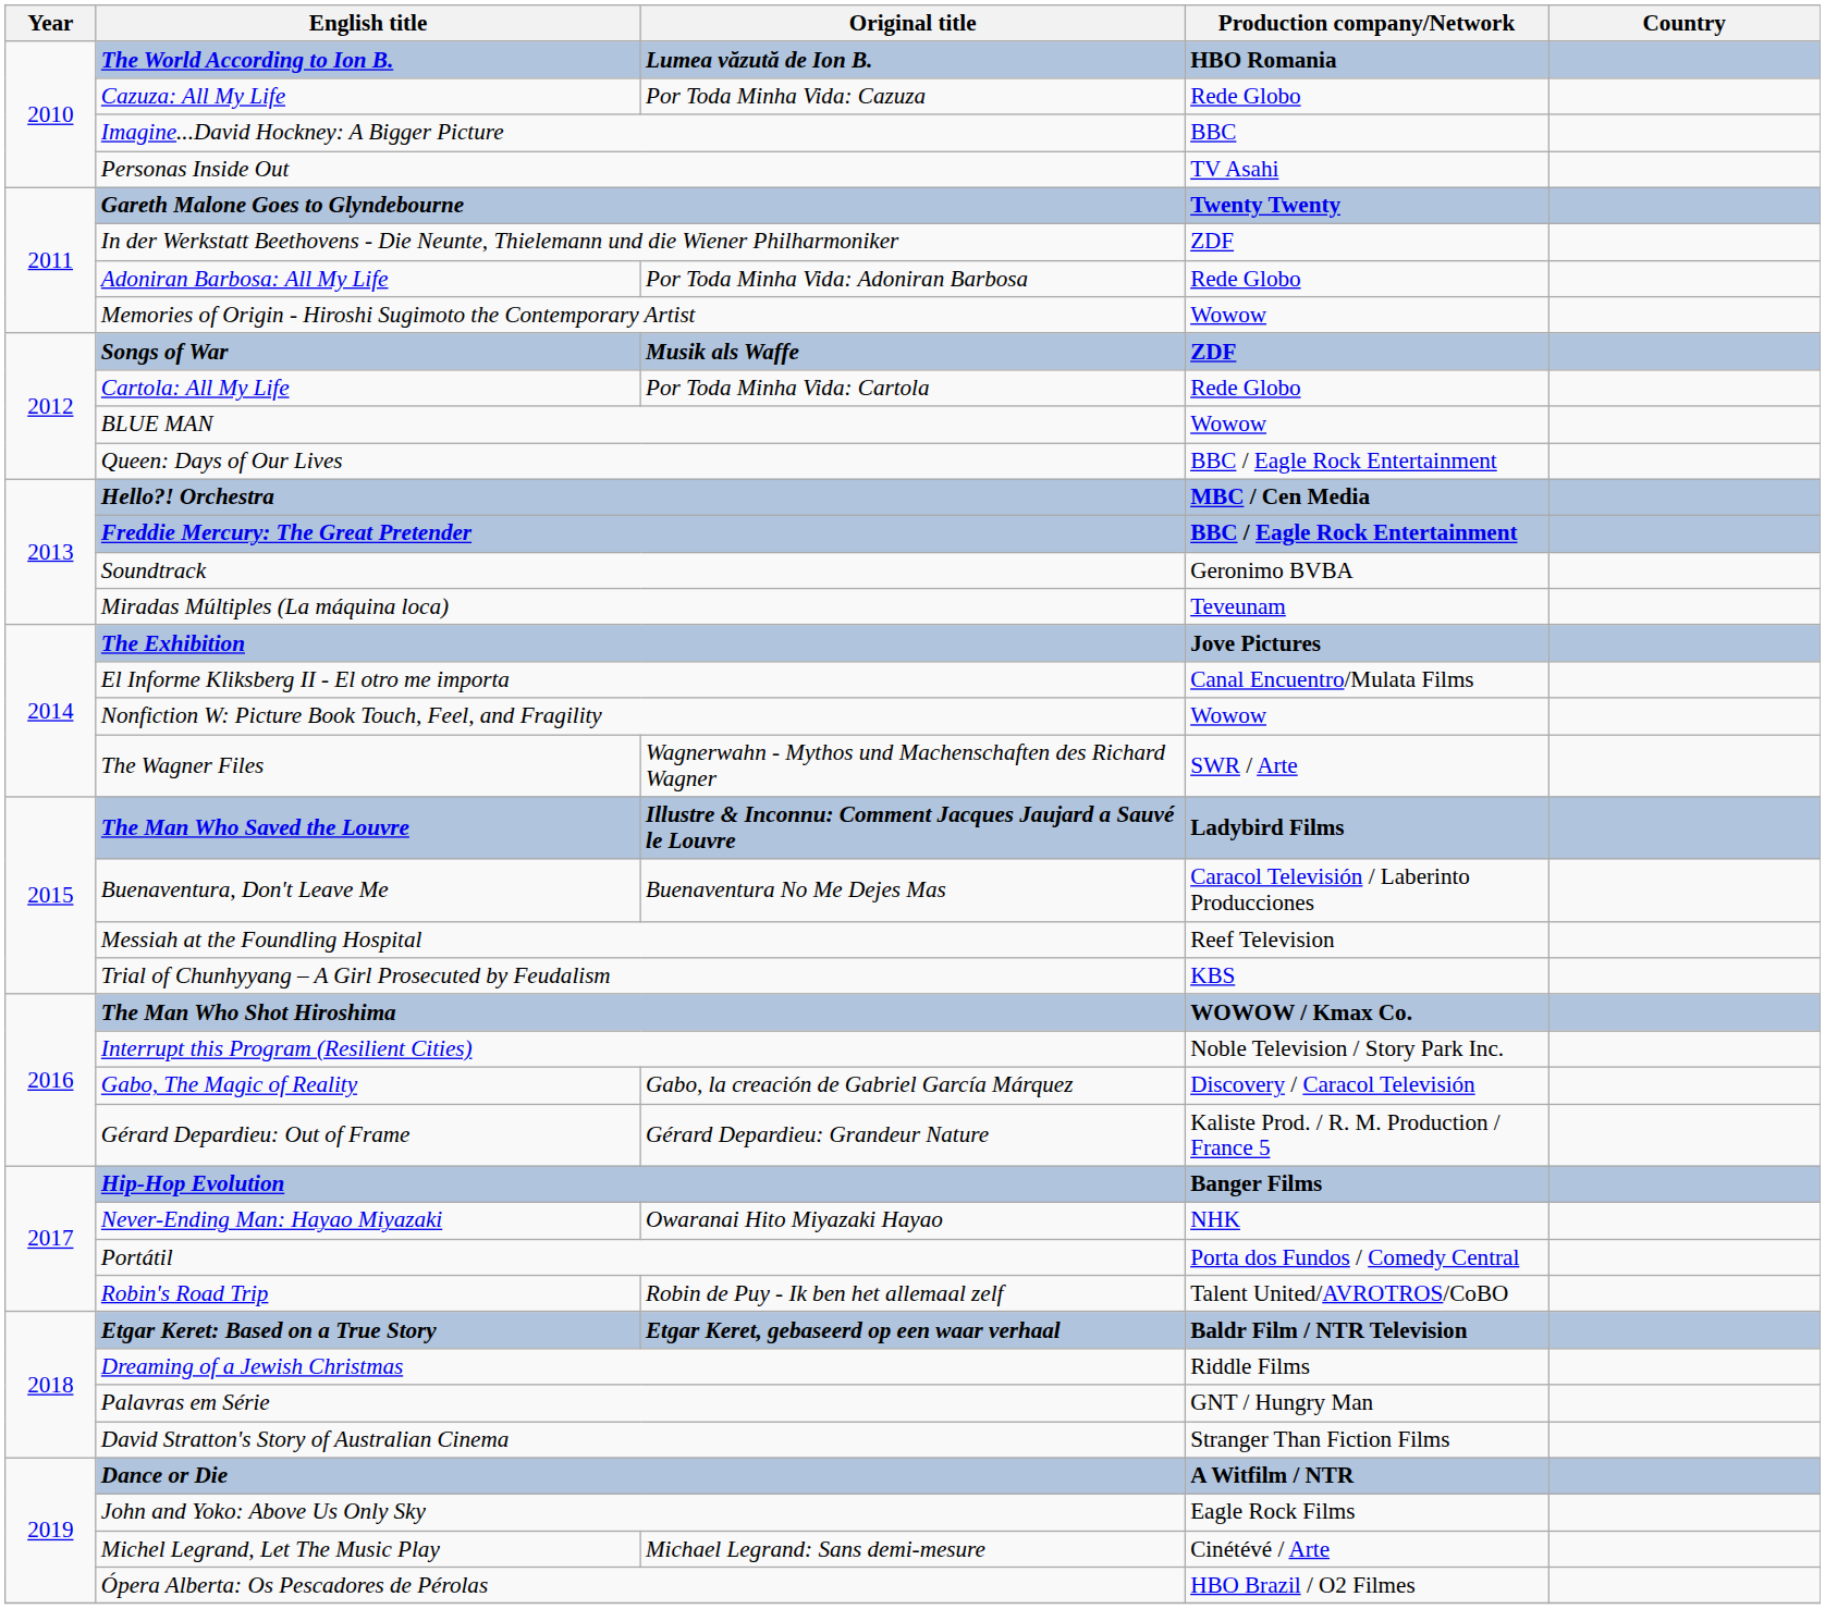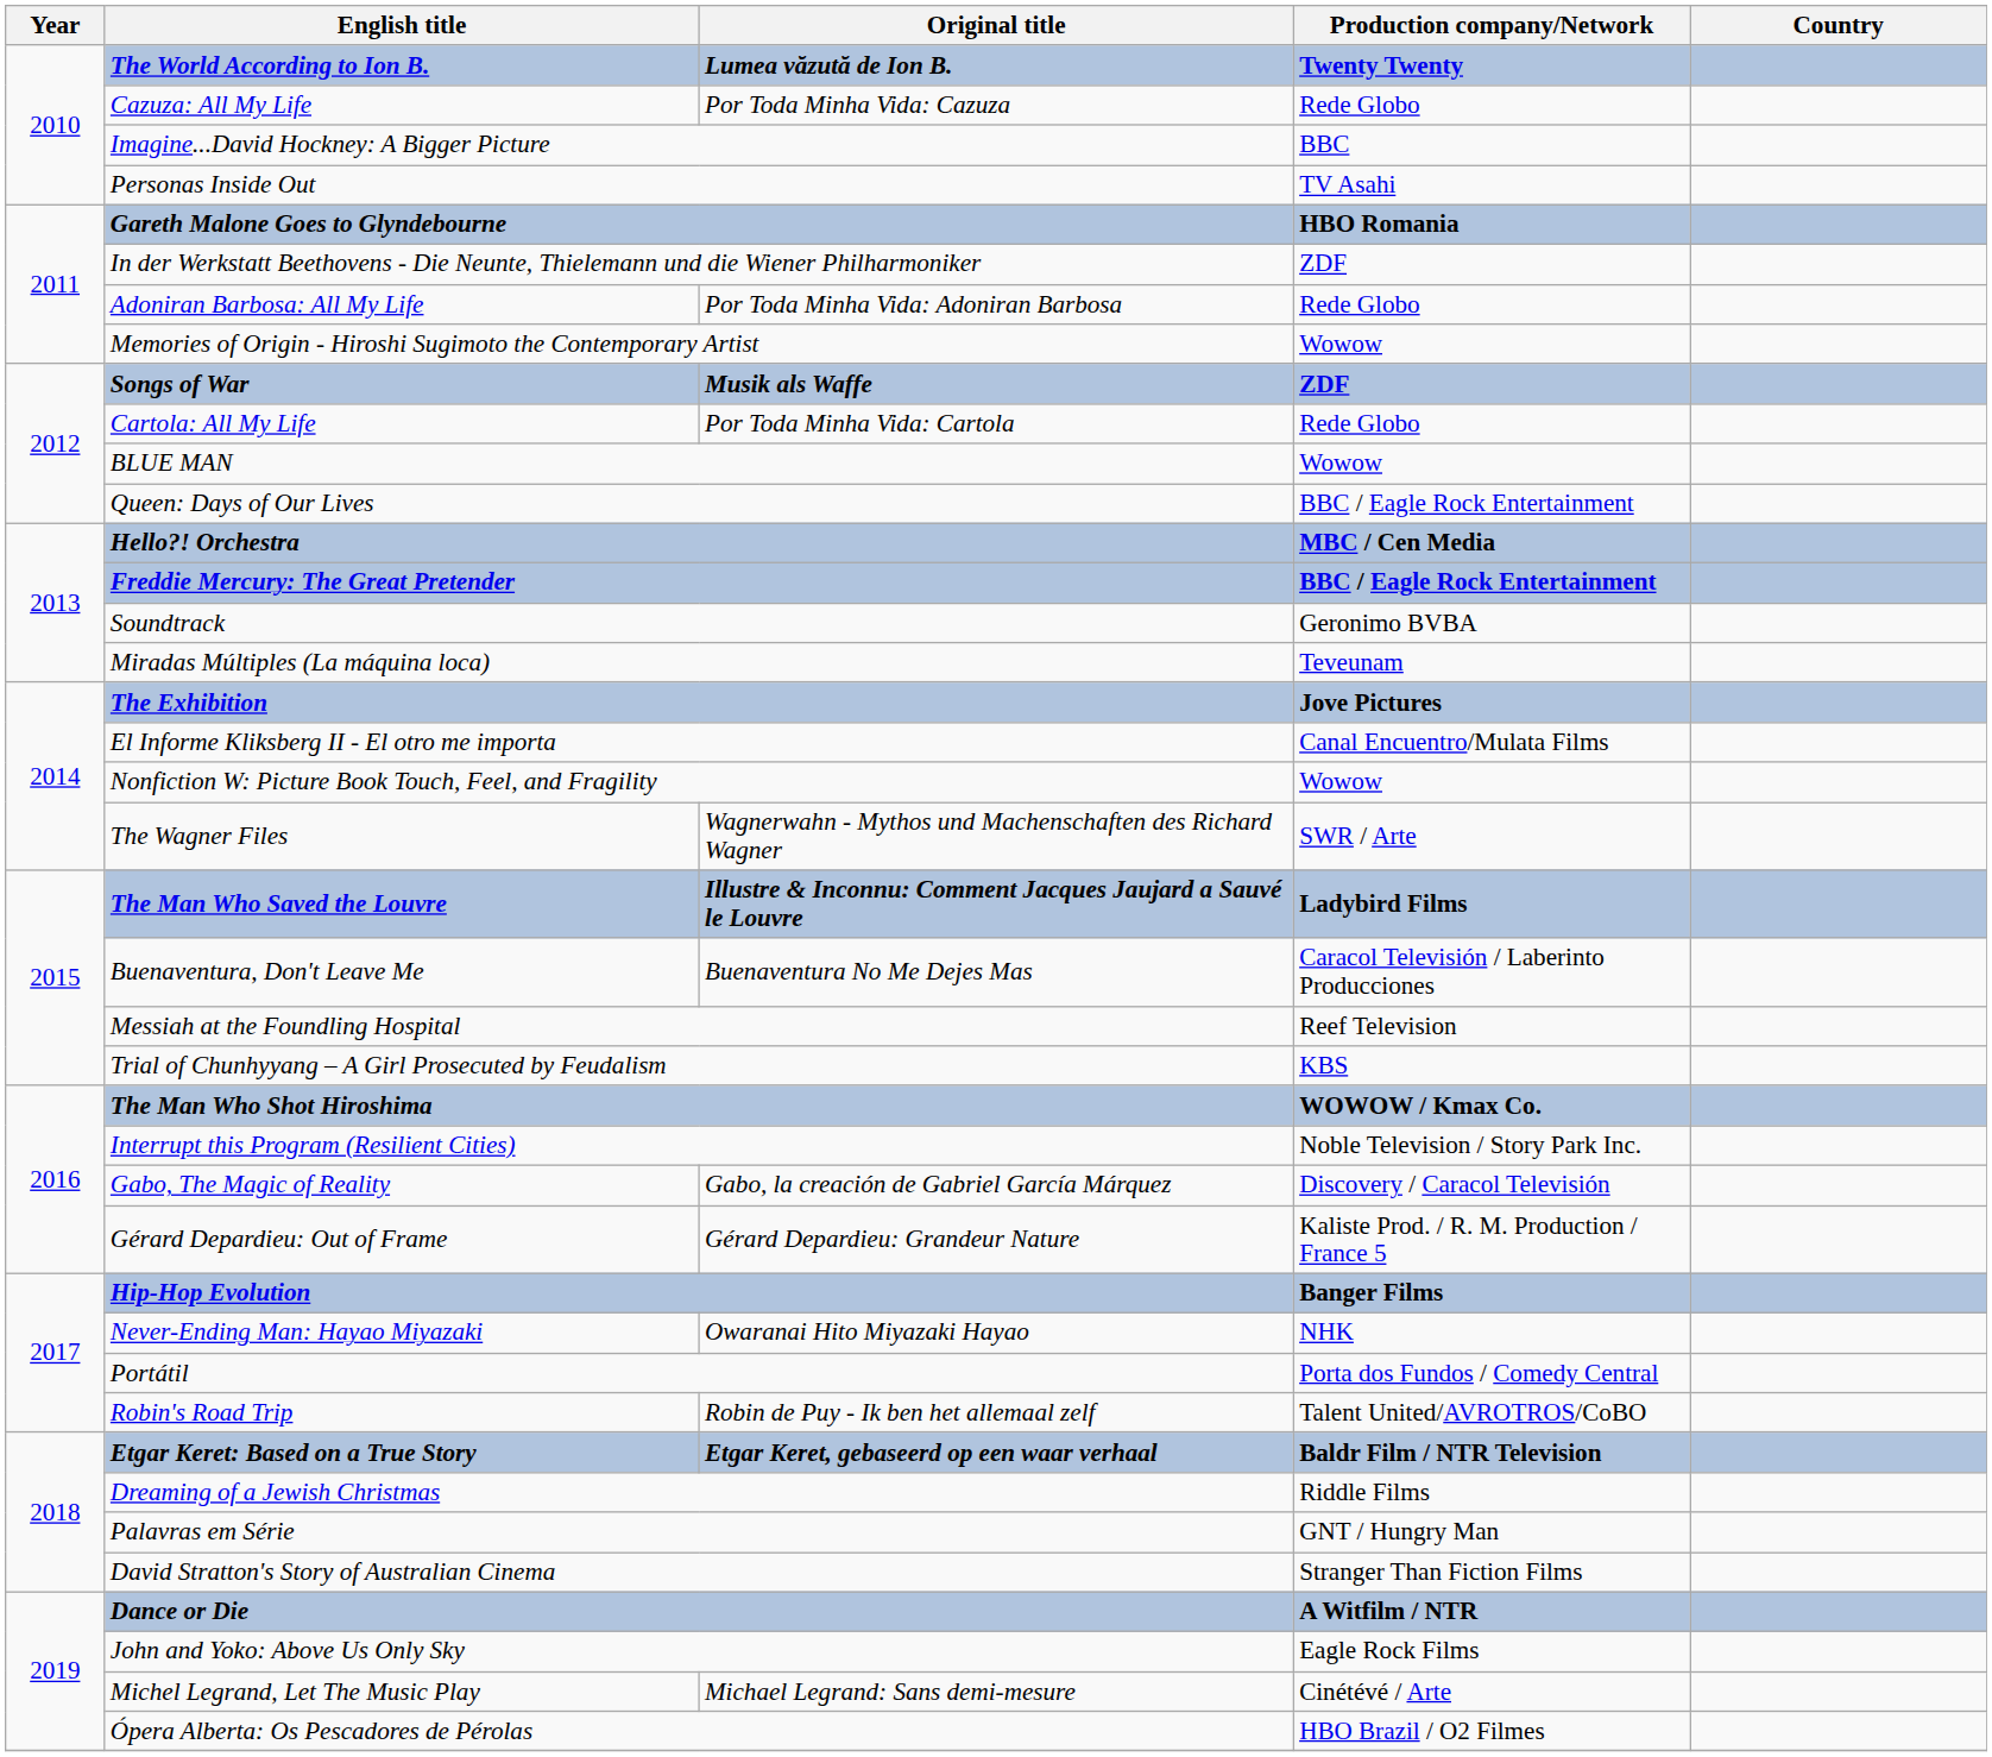 <table class="wikitable" width="100%" border="1" cellpadding="5" cellspacing="0">
 <tr>
 <th width=5%>Year</th>
 <th width=30%>English title</th>
 <th width=30%>Original title</th>
 <th width=20%><strong>Production company/Network</strong></th>
 <th width=15%><strong>Country</strong></th>
 </tr>
 <tr>
 <td rowspan="4" style="text-align:center;"><a href='#'>2010</a><br></td>
 <td style="background:#B0C4DE;"><strong><em><a href='#'>The World According to Ion B.</a></em></strong></td>
 <td style="background:#B0C4DE;"><strong><em>Lumea văzută de Ion B.</em></strong></td>
-<td style="background:#B0C4DE;"><strong>HBO Romania</strong></td>
+<td style="background:#B0C4DE;"><strong><a href='#'>Twenty Twenty</a></strong></td>
 <td style="background:#B0C4DE;"><strong></strong></td>
 </tr>
 <tr>
 <td><em><a href='#'>Cazuza: All My Life</a></em></td>
 <td><em>Por Toda Minha Vida: Cazuza</em></td>
 <td><a href='#'>Rede Globo</a></td>
 <td></td>
 </tr>
 <tr>
 <td colspan="2"><em><a href='#'>Imagine</a>...David Hockney: A Bigger Picture</em></td>
 <td><a href='#'>BBC</a></td>
 <td></td>
 </tr>
 <tr>
 <td colspan="2"><em>Personas Inside Out</em></td>
 <td><a href='#'>TV Asahi</a></td>
 <td></td>
 </tr>
 <tr>
 <td rowspan="4" style="text-align:center;"><a href='#'>2011</a><br></td>
 <td colspan="2" style="background:#B0C4DE;"><strong><em>Gareth Malone Goes to Glyndebourne</em></strong></td>
-<td style="background:#B0C4DE;"><strong><a href='#'>Twenty Twenty</a></strong></td>
+<td style="background:#B0C4DE;"><strong>HBO Romania</strong></td>
 <td style="background:#B0C4DE;"><strong></strong></td>
 </tr>
 <tr>
 <td colspan="2"><em>In der Werkstatt Beethovens - Die Neunte, Thielemann und die Wiener Philharmoniker</em></td>
 <td><a href='#'>ZDF</a></td>
 <td></td>
 </tr>
 <tr>
 <td><em><a href='#'>Adoniran Barbosa: All My Life</a></em></td>
 <td><em>Por Toda Minha Vida: Adoniran Barbosa</em></td>
 <td><a href='#'>Rede Globo</a></td>
 <td></td>
 </tr>
 <tr>
 <td colspan="2"><em>Memories of Origin - Hiroshi Sugimoto the Contemporary Artist</em></td>
 <td><a href='#'>Wowow</a></td>
 <td></td>
 </tr>
 <tr>
 <td rowspan="4" style="text-align:center;"><a href='#'>2012</a><br></td>
 <td style="background:#B0C4DE;"><strong><em>Songs of War</em></strong></td>
 <td style="background:#B0C4DE;"><strong><em>Musik als Waffe</em></strong></td>
 <td style="background:#B0C4DE;"><strong><a href='#'>ZDF</a></strong></td>
 <td style="background:#B0C4DE;"><strong></strong></td>
 </tr>
 <tr>
 <td><em><a href='#'>Cartola: All My Life</a></em></td>
 <td><em>Por Toda Minha Vida: Cartola</em></td>
 <td><a href='#'>Rede Globo</a></td>
 <td></td>
 </tr>
 <tr>
 <td colspan="2"><em>BLUE MAN</em></td>
 <td><a href='#'>Wowow</a></td>
 <td></td>
 </tr>
 <tr>
 <td colspan="2"><em>Queen: Days of Our Lives</em></td>
 <td><a href='#'>BBC</a> / <a href='#'>Eagle Rock Entertainment</a></td>
 <td></td>
 </tr>
 <tr>
 <td rowspan="4" style="text-align:center;"><a href='#'>2013</a><br></td>
 <td colspan="2" style="background:#B0C4DE;"><strong><em>Hello?! Orchestra</em></strong></td>
 <td style="background:#B0C4DE;"><strong><a href='#'>MBC</a> / Cen Media</strong></td>
 <td style="background:#B0C4DE;"><strong></strong></td>
 </tr>
 <tr>
 <td colspan="2" style="background:#B0C4DE;"><strong><em><a href='#'>Freddie Mercury: The Great Pretender</a></em></strong></td>
 <td style="background:#B0C4DE;"><strong><a href='#'>BBC</a> / <a href='#'>Eagle Rock Entertainment</a></strong></td>
 <td style="background:#B0C4DE;"><strong></strong></td>
 </tr>
 <tr>
 <td colspan="2"><em>Soundtrack</em></td>
 <td>Geronimo BVBA</td>
 <td></td>
 </tr>
 <tr>
 <td colspan="2"><em>Miradas Múltiples (La máquina loca)</em></td>
 <td><a href='#'>Teveunam</a></td>
 <td></td>
 </tr>
 <tr>
 <td rowspan="4" style="text-align:center;"><a href='#'>2014</a><br></td>
 <td colspan="2" style="background:#B0C4DE;"><strong><em><a href='#'>The Exhibition</a></em></strong></td>
 <td style="background:#B0C4DE;"><strong>Jove Pictures</strong></td>
 <td style="background:#B0C4DE;"><strong></strong></td>
 </tr>
 <tr>
 <td colspan="2"><em>El Informe Kliksberg II - El otro me importa</em></td>
 <td><a href='#'>Canal Encuentro</a>/Mulata Films</td>
 <td></td>
 </tr>
 <tr>
 <td colspan="2"><em>Nonfiction W: Picture Book Touch, Feel, and Fragility</em></td>
 <td><a href='#'>Wowow</a></td>
 <td></td>
 </tr>
 <tr>
 <td><em>The Wagner Files</em></td>
 <td><em>Wagnerwahn - Mythos und Machenschaften des Richard Wagner</em></td>
 <td><a href='#'>SWR</a> / <a href='#'>Arte</a></td>
 <td></td>
 </tr>
 <tr>
 <td rowspan="4" style="text-align:center;"><a href='#'>2015</a><br></td>
 <td style="background:#B0C4DE;"><strong><em><a href='#'>The Man Who Saved the Louvre</a></em></strong></td>
 <td style="background:#B0C4DE;"><strong><em>Illustre & Inconnu: Comment Jacques Jaujard a Sauvé le Louvre</em></strong></td>
 <td style="background:#B0C4DE;"><strong>Ladybird Films</strong></td>
 <td style="background:#B0C4DE;"><strong></strong></td>
 </tr>
 <tr>
 <td><em>Buenaventura, Don't Leave Me</em></td>
 <td><em>Buenaventura No Me Dejes Mas</em></td>
 <td><a href='#'>Caracol Televisión</a> / Laberinto Producciones</td>
 <td></td>
 </tr>
 <tr>
 <td colspan="2"><em>Messiah at the Foundling Hospital</em></td>
 <td>Reef Television</td>
 <td></td>
 </tr>
 <tr>
 <td colspan="2"><em>Trial of Chunhyyang – A Girl Prosecuted by Feudalism</em></td>
 <td><a href='#'>KBS</a></td>
 <td></td>
 </tr>
 <tr>
 <td rowspan="4" style="text-align:center;"><a href='#'>2016</a><br></td>
 <td colspan="2" style="background:#B0C4DE;"><strong><em>The Man Who Shot Hiroshima</em></strong></td>
 <td style="background:#B0C4DE;"><strong>WOWOW / Kmax Co.</strong></td>
 <td style="background:#B0C4DE;"><strong></strong></td>
 </tr>
 <tr>
 <td colspan="2"><em><a href='#'>Interrupt this Program (Resilient Cities)</a></em></td>
 <td>Noble Television / Story Park Inc.</td>
 <td></td>
 </tr>
 <tr>
 <td><em><a href='#'>Gabo, The Magic of Reality</a></em></td>
 <td><em>Gabo, la creación de Gabriel García Márquez</em></td>
 <td><a href='#'>Discovery</a> / <a href='#'>Caracol Televisión</a></td>
 <td></td>
 </tr>
 <tr>
 <td><em>Gérard Depardieu: Out of Frame</em></td>
 <td><em>Gérard Depardieu: Grandeur Nature</em></td>
 <td>Kaliste Prod. / R. M. Production / <a href='#'>France 5</a></td>
 <td></td>
 </tr>
 <tr>
 <td rowspan="4" style="text-align:center;"><a href='#'>2017</a><br></td>
 <td colspan="2" style="background:#B0C4DE;"><strong><em><a href='#'>Hip-Hop Evolution</a></em></strong></td>
 <td style="background:#B0C4DE;"><strong>Banger Films</strong></td>
 <td style="background:#B0C4DE;"><strong></strong></td>
 </tr>
 <tr>
 <td><em><a href='#'>Never-Ending Man: Hayao Miyazaki</a></em></td>
 <td><em>Owaranai Hito Miyazaki Hayao</em></td>
 <td><a href='#'>NHK</a></td>
 <td></td>
 </tr>
 <tr>
 <td colspan="2"><em>Portátil</em></td>
 <td><a href='#'>Porta dos Fundos</a> / <a href='#'>Comedy Central</a></td>
 <td></td>
 </tr>
 <tr>
 <td><em><a href='#'>Robin's Road Trip</a></em></td>
 <td><em>Robin de Puy - Ik ben het allemaal zelf</em></td>
 <td>Talent United/<a href='#'>AVROTROS</a>/CoBO</td>
 <td></td>
 </tr>
 <tr>
 <td rowspan="4" style="text-align:center;"><a href='#'>2018</a><br></td>
 <td style="background:#B0C4DE;"><strong><em>Etgar Keret: Based on a True Story</em></strong></td>
 <td style="background:#B0C4DE;"><strong><em>Etgar Keret, gebaseerd op een waar verhaal</em></strong></td>
 <td style="background:#B0C4DE;"><strong>Baldr Film / NTR Television</strong></td>
 <td style="background:#B0C4DE;"><strong></strong></td>
 </tr>
 <tr>
 <td colspan="2"><em><a href='#'>Dreaming of a Jewish Christmas</a></em></td>
 <td>Riddle Films</td>
 <td></td>
 </tr>
 <tr>
 <td colspan="2"><em>Palavras em Série</em></td>
 <td>GNT / Hungry Man</td>
 <td></td>
 </tr>
 <tr>
 <td colspan="2"><em>David Stratton's Story of Australian Cinema</em></td>
 <td>Stranger Than Fiction Films</td>
 <td></td>
 </tr>
 <tr>
 <td rowspan="4" style="text-align:center;"><a href='#'>2019</a><br></td>
 <td colspan="2" style="background:#B0C4DE;"><strong><em>Dance or Die</em></strong></td>
 <td style="background:#B0C4DE;"><strong>A Witfilm / NTR</strong></td>
 <td style="background:#B0C4DE;"><strong></strong></td>
 </tr>
 <tr>
 <td colspan="2"><em>John and Yoko: Above Us Only Sky</em></td>
 <td>Eagle Rock Films</td>
 <td></td>
 </tr>
 <tr>
 <td><em>Michel Legrand, Let The Music Play</em></td>
 <td><em>Michael Legrand: Sans demi-mesure</em></td>
 <td>Cinétévé / <a href='#'>Arte</a></td>
 <td></td>
 </tr>
 <tr>
 <td colspan="2"><em>Ópera Alberta: Os Pescadores de Pérolas</em></td>
 <td><a href='#'>HBO Brazil</a> / O2 Filmes</td>
 <td></td>
 </tr>
 <tr>
 </tr>
 </table>
